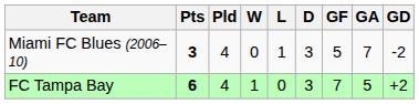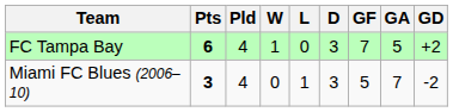 <table class="wikitable" style="text-align: center;">
 <tr>
 <th style="width:165px;">Team</th>
 <th width="20">Pts</th>
 <th width="20">Pld</th>
 <th width="20">W</th>
 <th width="20">L</th>
 <th width="20">D</th>
 <th width="20">GF</th>
 <th width="20">GA</th>
 <th width="20">GD</th>
 </tr>
+<tr style="background:#bfb;">
+<td style="text-align:left;">FC Tampa Bay</td>
+<td><strong>6</strong></td>
+<td>4</td>
+<td>1</td>
+<td>0</td>
+<td>3</td>
+<td>7</td>
+<td>5</td>
+<td>+2</td>
+</tr>
 <tr>
 <td style="text-align:left;">Miami FC Blues <small><em>(2006–10)</em></small></td>
 <td><strong>3</strong></td>
 <td>4</td>
 <td>0</td>
 <td>1</td>
 <td>3</td>
 <td>5</td>
 <td>7</td>
 <td>-2</td>
 </tr>
-<tr style="background:#bfb;">
-<td style="text-align:left;">FC Tampa Bay</td>
-<td><strong>6</strong></td>
-<td>4</td>
-<td>1</td>
-<td>0</td>
-<td>3</td>
-<td>7</td>
-<td>5</td>
-<td>+2</td>
-</tr>
 </table>
